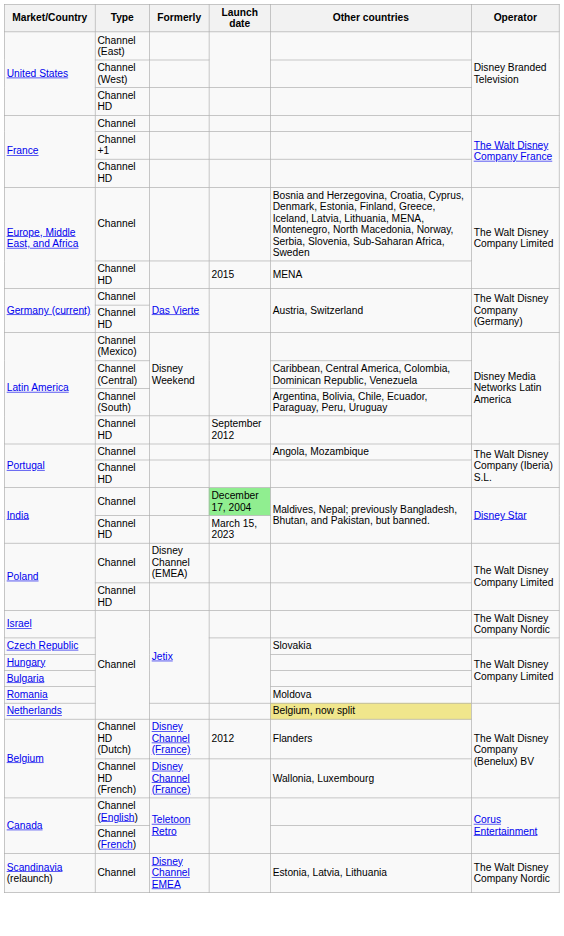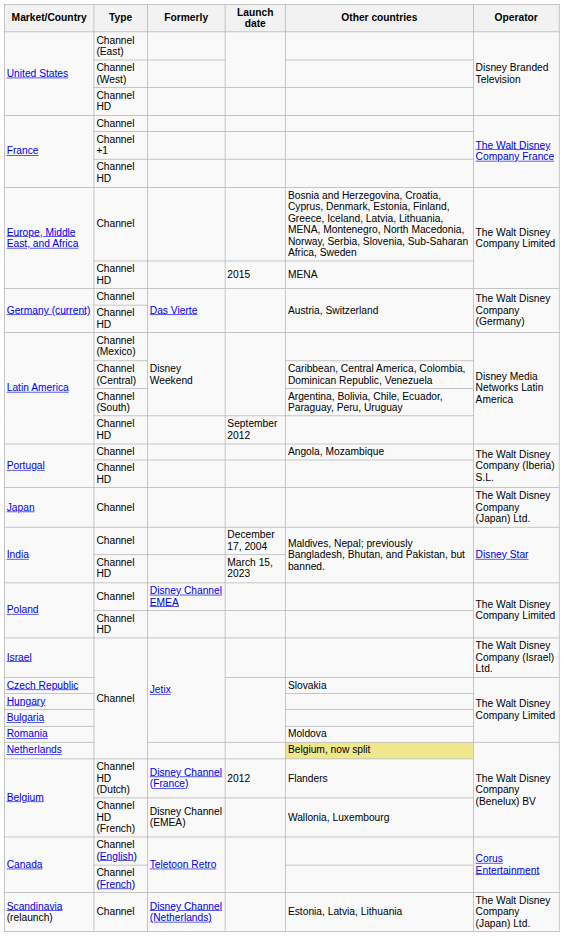 <table class="wikitable sortable">
 <tr>
 <th>Market/Country</th>
 <th>Type</th>
 <th>Formerly</th>
 <th>Launch date</th>
 <th>Other countries</th>
 <th>Operator</th>
 </tr>
 <tr>
 <td rowspan="3"><a href='#'>United States</a></td>
 <td>Channel (East)</td>
 <td></td>
 <td rowspan="2"></td>
 <td></td>
 <td rowspan="3">Disney Branded Television</td>
 </tr>
 <tr>
 <td>Channel (West)</td>
 <td><em></em></td>
 <td><em></em></td>
 </tr>
 <tr>
 <td>Channel HD</td>
 <td><em></em></td>
 <td></td>
 <td><em></em></td>
 </tr>
 <tr>
 <td rowspan="3"><a href='#'>France</a></td>
 <td>Channel</td>
 <td></td>
 <td></td>
 <td></td>
 <td rowspan="3"><a href='#'>The Walt Disney Company France</a></td>
 </tr>
 <tr>
 <td>Channel +1</td>
 <td></td>
 <td></td>
 <td><em></em></td>
 </tr>
 <tr>
 <td>Channel HD</td>
 <td></td>
 <td></td>
 <td><em></em></td>
 </tr>
 <tr>
 <td rowspan="2"><a href='#'>Europe, Middle East, and Africa</a></td>
 <td>Channel</td>
 <td></td>
 <td></td>
 <td>Bosnia and Herzegovina, Croatia, Cyprus, Denmark, Estonia, Finland, Greece, Iceland, Latvia, Lithuania, MENA, Montenegro, North Macedonia, Norway, Serbia, Slovenia, Sub-Saharan Africa, Sweden</td>
 <td rowspan="2">The Walt Disney Company Limited</td>
 </tr>
 <tr>
 <td>Channel HD</td>
 <td></td>
 <td>2015</td>
 <td>MENA</td>
 </tr>
 <tr>
 <td rowspan="2"><a href='#'>Germany (current)</a></td>
 <td>Channel</td>
 <td rowspan="2"><a href='#'>Das Vierte</a></td>
 <td rowspan="2"></td>
 <td rowspan="2">Austria, Switzerland</td>
 <td rowspan="2">The Walt Disney Company (Germany)</td>
 </tr>
 <tr>
 <td>Channel HD</td>
 </tr>
 <tr>
 <td rowspan="4"><a href='#'>Latin America</a></td>
 <td>Channel (Mexico)</td>
 <td rowspan="3">Disney Weekend</td>
 <td rowspan="3"></td>
 <td></td>
 <td rowspan="4">Disney Media Networks Latin America</td>
 </tr>
 <tr>
 <td>Channel (Central)</td>
 <td>Caribbean, Central America, Colombia, Dominican Republic, Venezuela</td>
 </tr>
 <tr>
 <td>Channel (South)</td>
 <td>Argentina, Bolivia, Chile, Ecuador, Paraguay, Peru, Uruguay</td>
 </tr>
 <tr>
 <td>Channel HD</td>
 <td><em></em></td>
 <td>September 2012</td>
 <td><em></em></td>
 </tr>
 <tr>
 <td rowspan="2"><a href='#'>Portugal</a></td>
 <td>Channel</td>
 <td></td>
 <td></td>
 <td>Angola, Mozambique</td>
 <td rowspan="2">The Walt Disney Company (Iberia) S.L.</td>
 </tr>
 <tr>
 <td>Channel HD</td>
 <td></td>
 <td></td>
 <td><em></em></td>
 </tr>
 <tr>
+<td><a href='#'>Japan</a></td>
+<td>Channel</td>
+<td></td>
+<td></td>
+<td><em></em></td>
+<td>The Walt Disney Company (Japan) Ltd.</td>
+</tr>
+<tr>
 <td rowspan="2"><a href='#'>India</a></td>
 <td>Channel</td>
 <td></td>
-<td style="background: lightgreen;">December 17, 2004</td>
+<td>December 17, 2004</td>
 <td rowspan="2">Maldives, Nepal; previously Bangladesh, Bhutan, and Pakistan, but banned.</td>
 <td rowspan="2"><a href='#'>Disney Star</a></td>
 </tr>
 <tr>
 <td>Channel HD</td>
 <td></td>
 <td>March 15, 2023</td>
 </tr>
 <tr>
 <td rowspan="2"><a href='#'>Poland</a></td>
 <td>Channel</td>
-<td>Disney Channel (EMEA)</td>
+<td><a href='#'>Disney Channel EMEA</a></td>
 <td></td>
 <td><em></em></td>
 <td rowspan="2">The Walt Disney Company Limited</td>
 </tr>
 <tr>
 <td>Channel HD</td>
 <td></td>
 <td></td>
 <td><em></em></td>
 </tr>
 <tr>
 <td><a href='#'>Israel</a></td>
 <td rowspan="6">Channel</td>
 <td rowspan="5"><a href='#'>Jetix</a></td>
 <td></td>
 <td><em></em></td>
-<td>The Walt Disney Company Nordic</td>
+<td>The Walt Disney Company (Israel) Ltd.</td>
 </tr>
 <tr>
 <td><a href='#'>Czech Republic</a></td>
 <td rowspan="4"></td>
 <td>Slovakia</td>
 <td rowspan="4">The Walt Disney Company Limited</td>
 </tr>
 <tr>
 <td><a href='#'>Hungary</a></td>
 <td><em></em></td>
 </tr>
 <tr>
 <td><a href='#'>Bulgaria</a></td>
 <td><em></em></td>
 </tr>
 <tr>
 <td><a href='#'>Romania</a></td>
 <td>Moldova</td>
 </tr>
 <tr>
 <td><a href='#'>Netherlands</a></td>
 <td></td>
 <td></td>
 <td style="background: khaki;">Belgium, now split</td>
 <td rowspan="3">The Walt Disney Company (Benelux) BV</td>
 </tr>
 <tr>
 <td rowspan="2"><a href='#'>Belgium</a></td>
 <td>Channel HD (Dutch)</td>
 <td><a href='#'>Disney Channel (France)</a></td>
 <td>2012</td>
 <td>Flanders</td>
 </tr>
 <tr>
 <td>Channel HD (French)</td>
-<td><a href='#'>Disney Channel (France)</a></td>
+<td>Disney Channel (EMEA)</td>
 <td></td>
 <td>Wallonia, Luxembourg</td>
 </tr>
 <tr>
 <td rowspan="2"><a href='#'>Canada</a></td>
 <td>Channel (<a href='#'>English</a>)</td>
 <td rowspan="2"><a href='#'>Teletoon Retro</a></td>
 <td rowspan="2"></td>
 <td><em></em></td>
 <td rowspan="2"><a href='#'>Corus Entertainment</a></td>
 </tr>
 <tr>
 <td>Channel (<a href='#'>French</a>)</td>
 <td><em></em></td>
 </tr>
 <tr>
 <td><a href='#'>Scandinavia</a> (relaunch)</td>
 <td>Channel</td>
-<td><a href='#'>Disney Channel EMEA</a></td>
+<td><a href='#'>Disney Channel (Netherlands)</a></td>
 <td></td>
 <td>Estonia, Latvia, Lithuania</td>
-<td>The Walt Disney Company Nordic</td>
+<td>The Walt Disney Company (Japan) Ltd.</td>
 </tr>
 </table>
